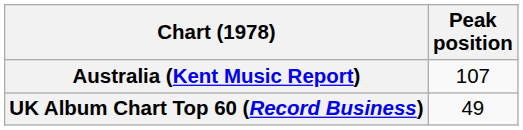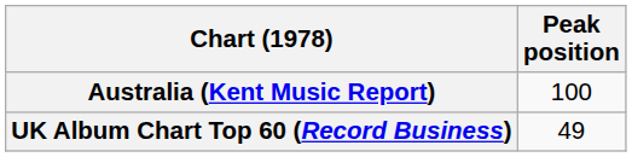 <table class="wikitable plainrowheaders" style="text-align:center">
 <tr>
 <th>Chart (1978)</th>
 <th>Peak<br>position</th>
 </tr>
 <tr>
 <th scope="row">Australia (<a href='#'>Kent Music Report</a>)</th>
-<td>107</td>
+<td>100</td>
 </tr>
 <tr>
 <th scope="row">UK Album Chart Top 60 (<em><a href='#'>Record Business</a></em>)</th>
 <td>49</td>
 </tr>
 </table>
